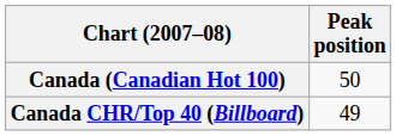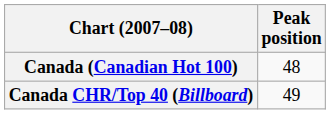 <table class="wikitable sortable plainrowheaders" style="text-align:center;">
 <tr>
 <th scope="col">Chart (2007–08)</th>
 <th scope="col">Peak<br>position</th>
 </tr>
 <tr>
 <th scope="row">Canada (<a href='#'>Canadian Hot 100</a>)</th>
-<td>50</td>
+<td>48</td>
 </tr>
 <tr>
 <th scope="row">Canada <a href='#'>CHR/Top 40</a> (<em><a href='#'>Billboard</a></em>)</th>
 <td>49</td>
 </tr>
 </table>
